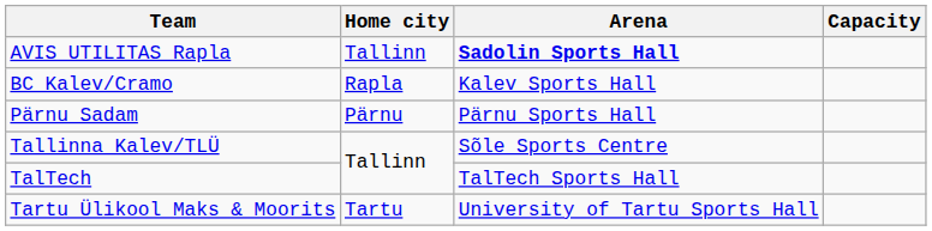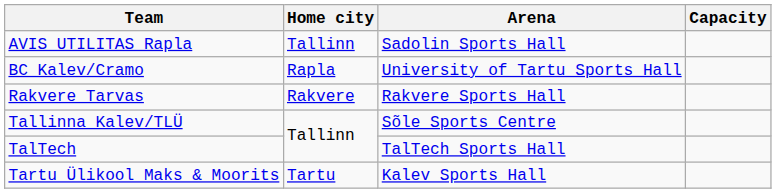 <table class="wikitable sortable">
 <tr>
 <th>Team</th>
 <th>Home city</th>
 <th>Arena</th>
 <th>Capacity</th>
 </tr>
 <tr>
 <td><a href='#'>AVIS UTILITAS Rapla</a></td>
 <td><a href='#'>Tallinn</a></td>
-<td><strong><a href='#'>Sadolin Sports Hall</a></strong></td>
+<td><a href='#'>Sadolin Sports Hall</a></td>
 <td align=center></td>
 </tr>
 <tr>
 <td><a href='#'>BC Kalev/Cramo</a></td>
 <td><a href='#'>Rapla</a></td>
-<td><a href='#'>Kalev Sports Hall</a></td>
+<td><a href='#'>University of Tartu Sports Hall</a></td>
 <td align=center></td>
 </tr>
 <tr>
-<td><a href='#'>Pärnu Sadam</a></td>
-<td><a href='#'>Pärnu</a></td>
-<td><a href='#'>Pärnu Sports Hall</a></td>
+<td><a href='#'>Rakvere Tarvas</a></td>
+<td><a href='#'>Rakvere</a></td>
+<td><a href='#'>Rakvere Sports Hall</a></td>
 <td align=center></td>
 </tr>
 <tr>
 <td><a href='#'>Tallinna Kalev/TLÜ</a></td>
 <td rowspan=2>Tallinn</td>
 <td><a href='#'>Sõle Sports Centre</a></td>
 <td align=center></td>
 </tr>
 <tr>
 <td><a href='#'>TalTech</a></td>
 <td><a href='#'>TalTech Sports Hall</a></td>
 <td align=center></td>
 </tr>
 <tr>
 <td><a href='#'>Tartu Ülikool Maks & Moorits</a></td>
 <td><a href='#'>Tartu</a></td>
-<td><a href='#'>University of Tartu Sports Hall</a></td>
+<td><a href='#'>Kalev Sports Hall</a></td>
 <td align=center></td>
 </tr>
 </table>
